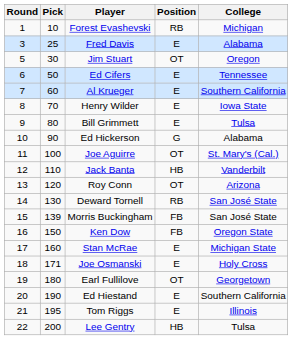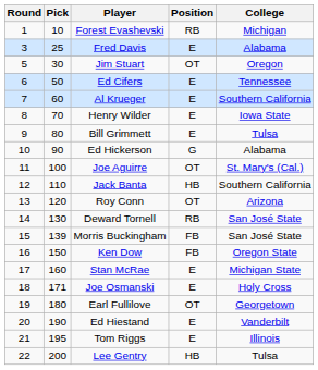 <table class="wikitable sortable sortable"  style="text-align:center;">
 <tr>
 <th>Round</th>
 <th>Pick</th>
 <th>Player</th>
 <th>Position</th>
 <th>College</th>
 </tr>
 <tr>
 <td>1</td>
 <td>10</td>
 <td><a href='#'>Forest Evashevski</a></td>
 <td>RB</td>
 <td><a href='#'>Michigan</a></td>
 </tr>
 <tr style="background:#d0e7ff;">
 <td>3</td>
 <td>25</td>
 <td><a href='#'>Fred Davis</a></td>
 <td>E</td>
 <td><a href='#'>Alabama</a></td>
 </tr>
 <tr>
 <td>5</td>
 <td>30</td>
 <td><a href='#'>Jim Stuart</a></td>
 <td>OT</td>
 <td><a href='#'>Oregon</a></td>
 </tr>
 <tr style="background:#d0e7ff;">
 <td>6</td>
 <td>50</td>
 <td><a href='#'>Ed Cifers</a></td>
 <td>E</td>
 <td><a href='#'>Tennessee</a></td>
 </tr>
 <tr style="background:#d0e7ff;">
 <td>7</td>
 <td>60</td>
 <td><a href='#'>Al Krueger</a></td>
 <td>E</td>
 <td><a href='#'>Southern California</a></td>
 </tr>
 <tr>
 <td>8</td>
 <td>70</td>
 <td>Henry Wilder</td>
 <td>E</td>
 <td><a href='#'>Iowa State</a></td>
 </tr>
 <tr>
 <td>9</td>
 <td>80</td>
 <td>Bill Grimmett</td>
 <td>E</td>
 <td><a href='#'>Tulsa</a></td>
 </tr>
 <tr>
 <td>10</td>
 <td>90</td>
 <td>Ed Hickerson</td>
 <td>G</td>
 <td>Alabama</td>
 </tr>
 <tr>
 <td>11</td>
 <td>100</td>
 <td><a href='#'>Joe Aguirre</a></td>
 <td>OT</td>
 <td><a href='#'>St. Mary's (Cal.)</a></td>
 </tr>
 <tr>
 <td>12</td>
 <td>110</td>
 <td><a href='#'>Jack Banta</a></td>
 <td>HB</td>
-<td><a href='#'>Vanderbilt</a></td>
+<td>Southern California</td>
 </tr>
 <tr>
 <td>13</td>
 <td>120</td>
 <td>Roy Conn</td>
 <td>OT</td>
 <td><a href='#'>Arizona</a></td>
 </tr>
 <tr>
 <td>14</td>
 <td>130</td>
 <td>Deward Tornell</td>
 <td>RB</td>
 <td><a href='#'>San José State</a></td>
 </tr>
 <tr>
 <td>15</td>
 <td>139</td>
 <td>Morris Buckingham</td>
 <td>FB</td>
 <td>San José State</td>
 </tr>
 <tr>
 <td>16</td>
 <td>150</td>
 <td><a href='#'>Ken Dow</a></td>
 <td>FB</td>
 <td><a href='#'>Oregon State</a></td>
 </tr>
 <tr>
 <td>17</td>
 <td>160</td>
 <td><a href='#'>Stan McRae</a></td>
 <td>E</td>
 <td><a href='#'>Michigan State</a></td>
 </tr>
 <tr>
 <td>18</td>
 <td>171</td>
 <td><a href='#'>Joe Osmanski</a></td>
 <td>E</td>
 <td><a href='#'>Holy Cross</a></td>
 </tr>
 <tr>
 <td>19</td>
 <td>180</td>
 <td>Earl Fullilove</td>
 <td>OT</td>
 <td><a href='#'>Georgetown</a></td>
 </tr>
 <tr>
 <td>20</td>
 <td>190</td>
 <td>Ed Hiestand</td>
 <td>E</td>
-<td>Southern California</td>
+<td><a href='#'>Vanderbilt</a></td>
 </tr>
 <tr>
 <td>21</td>
 <td>195</td>
 <td>Tom Riggs</td>
 <td>E</td>
 <td><a href='#'>Illinois</a></td>
 </tr>
 <tr>
 <td>22</td>
 <td>200</td>
 <td><a href='#'>Lee Gentry</a></td>
 <td>HB</td>
 <td>Tulsa</td>
 </tr>
 </table>
